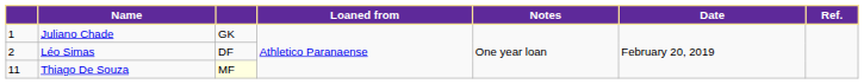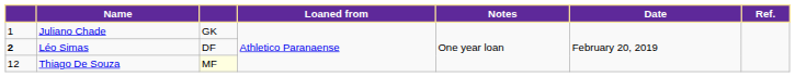 <table class="wikitable sortable" style="width:90%; text-align:center; font-size:95%; text-align:left;">
 <tr>
 <th style="background:#5E299A; color:white; border:2px solid #F8E196;"></th>
 <th style="background:#5E299A; color:white; border:2px solid #F8E196;">Name</th>
 <th style="background:#5E299A; color:white; border:2px solid #F8E196;"></th>
 <th style="background:#5E299A; color:white; border:2px solid #F8E196;">Loaned from</th>
 <th style="background:#5E299A; color:white; border:2px solid #F8E196;">Notes</th>
 <th style="background:#5E299A; color:white; border:2px solid #F8E196;">Date</th>
 <th style="background:#5E299A; color:white; border:2px solid #F8E196;">Ref.</th>
 </tr>
 <tr>
 <td>1</td>
 <td> <a href='#'>Juliano Chade</a></td>
 <td>GK</td>
 <td rowspan="3"> <a href='#'>Athletico Paranaense</a></td>
 <td rowspan="3">One year loan</td>
 <td rowspan="3">February 20, 2019</td>
 <td rowspan="3"></td>
 </tr>
 <tr>
-<td>2</td>
+<td><strong>2</strong></td>
 <td> <a href='#'>Léo Simas</a></td>
 <td>DF</td>
 </tr>
 <tr>
-<td>11</td>
+<td>12</td>
 <td> <a href='#'>Thiago De Souza</a></td>
 <td style="background: lightyellow;">MF</td>
 </tr>
 </table>
